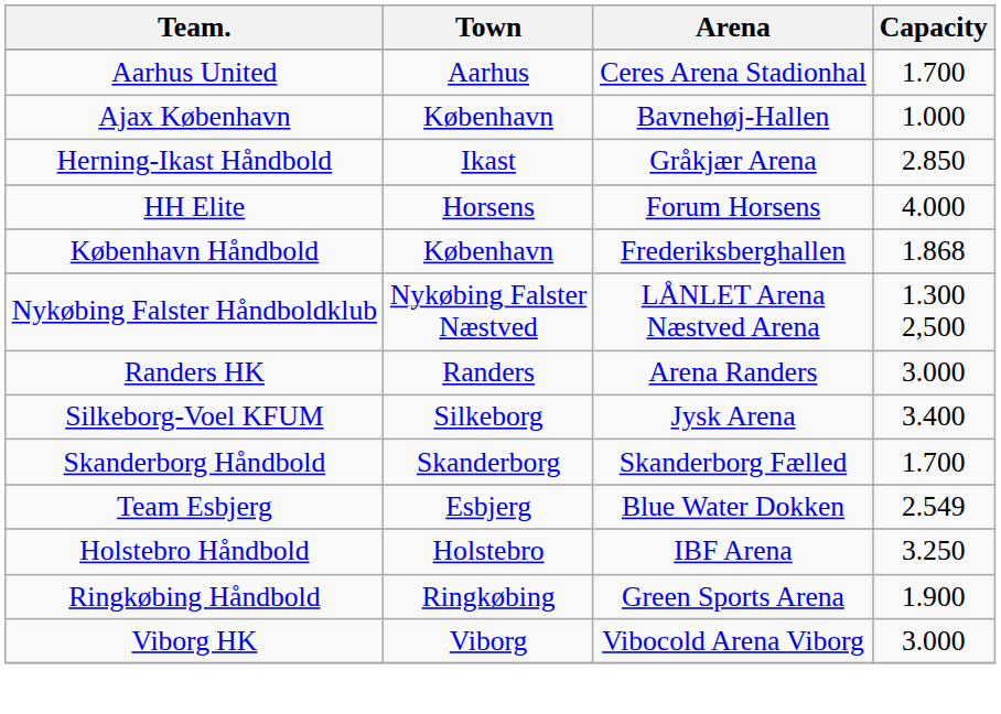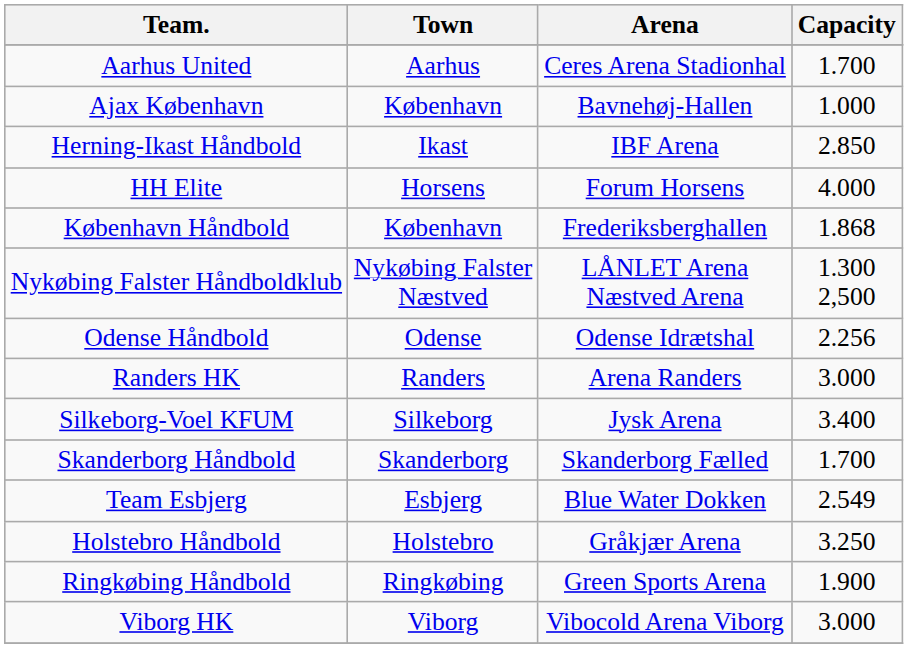 <table class="wikitable" style="text-align: center;">
 <tr>
 <th valign=center>Team.</th>
 <th>Town</th>
 <th>Arena</th>
 <th>Capacity</th>
 </tr>
 <tr>
 </tr>
 <tr>
 <td><a href='#'>Aarhus United</a></td>
 <td><a href='#'>Aarhus</a></td>
 <td><a href='#'>Ceres Arena Stadionhal</a></td>
 <td>1.700</td>
 </tr>
 <tr>
 <td><a href='#'>Ajax København</a></td>
 <td><a href='#'>København</a></td>
 <td><a href='#'>Bavnehøj-Hallen</a></td>
 <td>1.000</td>
 </tr>
 <tr>
 <td><a href='#'>Herning-Ikast Håndbold</a></td>
 <td><a href='#'>Ikast</a></td>
-<td><a href='#'>Gråkjær Arena</a></td>
+<td><a href='#'>IBF Arena</a></td>
 <td>2.850</td>
 </tr>
 <tr>
 <td><a href='#'>HH Elite</a></td>
 <td><a href='#'>Horsens</a></td>
 <td><a href='#'>Forum Horsens</a></td>
 <td>4.000</td>
 </tr>
 <tr>
 <td><a href='#'>København Håndbold</a></td>
 <td><a href='#'>København</a></td>
 <td><a href='#'>Frederiksberghallen</a></td>
 <td>1.868</td>
 </tr>
 <tr>
 <td><a href='#'>Nykøbing Falster Håndboldklub</a></td>
 <td><a href='#'>Nykøbing Falster</a><br><a href='#'>Næstved</a></td>
 <td><a href='#'>LÅNLET Arena</a><br><a href='#'>Næstved Arena</a></td>
 <td>1.300<br>2,500</td>
+</tr>
+<tr>
+<td><a href='#'>Odense Håndbold</a></td>
+<td><a href='#'>Odense</a></td>
+<td><a href='#'>Odense Idrætshal</a></td>
+<td>2.256</td>
 </tr>
 <tr>
 <td><a href='#'>Randers HK</a></td>
 <td><a href='#'>Randers</a></td>
 <td><a href='#'>Arena Randers</a></td>
 <td>3.000</td>
 </tr>
 <tr>
 <td><a href='#'>Silkeborg-Voel KFUM</a></td>
 <td><a href='#'>Silkeborg</a></td>
 <td><a href='#'>Jysk Arena</a></td>
 <td>3.400</td>
 </tr>
 <tr>
 <td><a href='#'>Skanderborg Håndbold</a></td>
 <td><a href='#'>Skanderborg</a></td>
 <td><a href='#'>Skanderborg Fælled</a></td>
 <td>1.700</td>
 </tr>
 <tr>
 <td><a href='#'>Team Esbjerg</a></td>
 <td><a href='#'>Esbjerg</a></td>
 <td><a href='#'>Blue Water Dokken</a></td>
 <td>2.549</td>
 </tr>
 <tr>
 <td><a href='#'>Holstebro Håndbold</a></td>
 <td><a href='#'>Holstebro</a></td>
-<td><a href='#'>IBF Arena</a></td>
+<td><a href='#'>Gråkjær Arena</a></td>
 <td>3.250</td>
 </tr>
 <tr>
 <td><a href='#'>Ringkøbing Håndbold</a></td>
 <td><a href='#'>Ringkøbing</a></td>
 <td><a href='#'>Green Sports Arena</a></td>
 <td>1.900</td>
 </tr>
 <tr>
 <td><a href='#'>Viborg HK</a></td>
 <td><a href='#'>Viborg</a></td>
 <td><a href='#'>Vibocold Arena Viborg</a></td>
 <td>3.000</td>
 </tr>
 <tr>
 </tr>
 </table>
